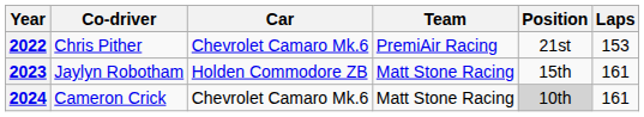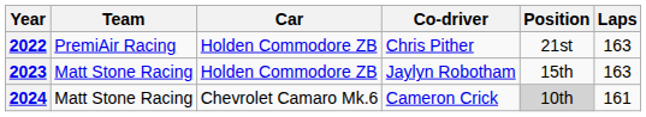 <table class="wikitable" style="font-size: 95%;">
 <tr>
 <th>Year</th>
+<th>Team</th>
+<th>Car</th>
 <th>Co-driver</th>
-<th>Car</th>
-<th>Team</th>
 <th>Position</th>
 <th>Laps</th>
 </tr>
 <tr>
 <th><a href='#'>2022</a></th>
+<td><a href='#'>PremiAir Racing</a></td>
+<td><a href='#'>Holden Commodore ZB</a></td>
 <td> <a href='#'>Chris Pither</a></td>
-<td><a href='#'>Chevrolet Camaro Mk.6</a></td>
-<td><a href='#'>PremiAir Racing</a></td>
 <td align="center">21st</td>
-<td align="center">153</td>
+<td align="center">163</td>
 </tr>
 <tr>
 <th><a href='#'>2023</a></th>
+<td><a href='#'>Matt Stone Racing</a></td>
+<td><a href='#'>Holden Commodore ZB</a></td>
 <td> <a href='#'>Jaylyn Robotham</a></td>
-<td><a href='#'>Holden Commodore ZB</a></td>
-<td><a href='#'>Matt Stone Racing</a></td>
 <td align="center">15th</td>
-<td align="center">161</td>
+<td align="center">163</td>
 </tr>
 <tr>
 <th><a href='#'>2024</a></th>
+<td>Matt Stone Racing</td>
+<td>Chevrolet Camaro Mk.6</td>
 <td> <a href='#'>Cameron Crick</a></td>
-<td>Chevrolet Camaro Mk.6</td>
-<td>Matt Stone Racing</td>
 <td align="center" style="background: lightgrey;">10th</td>
 <td align="center">161</td>
 </tr>
 </table>
